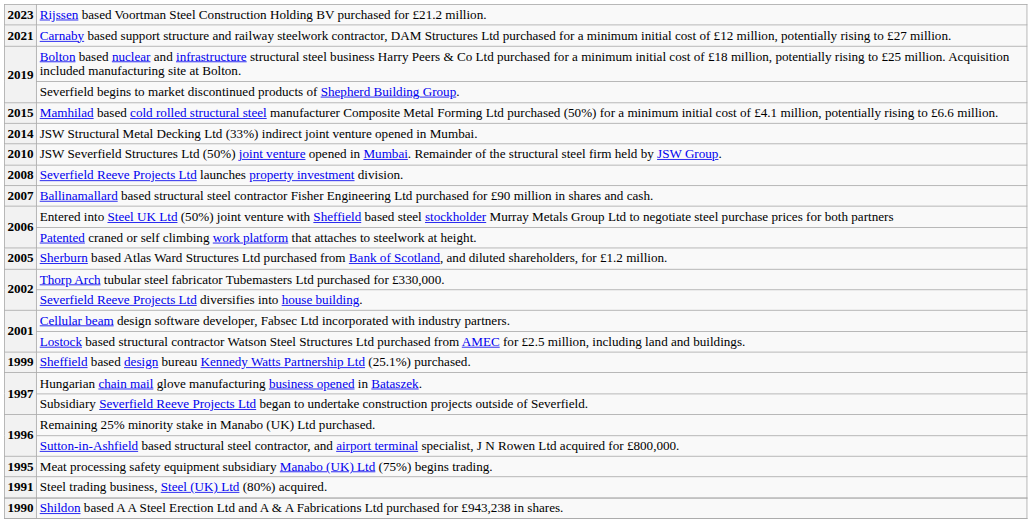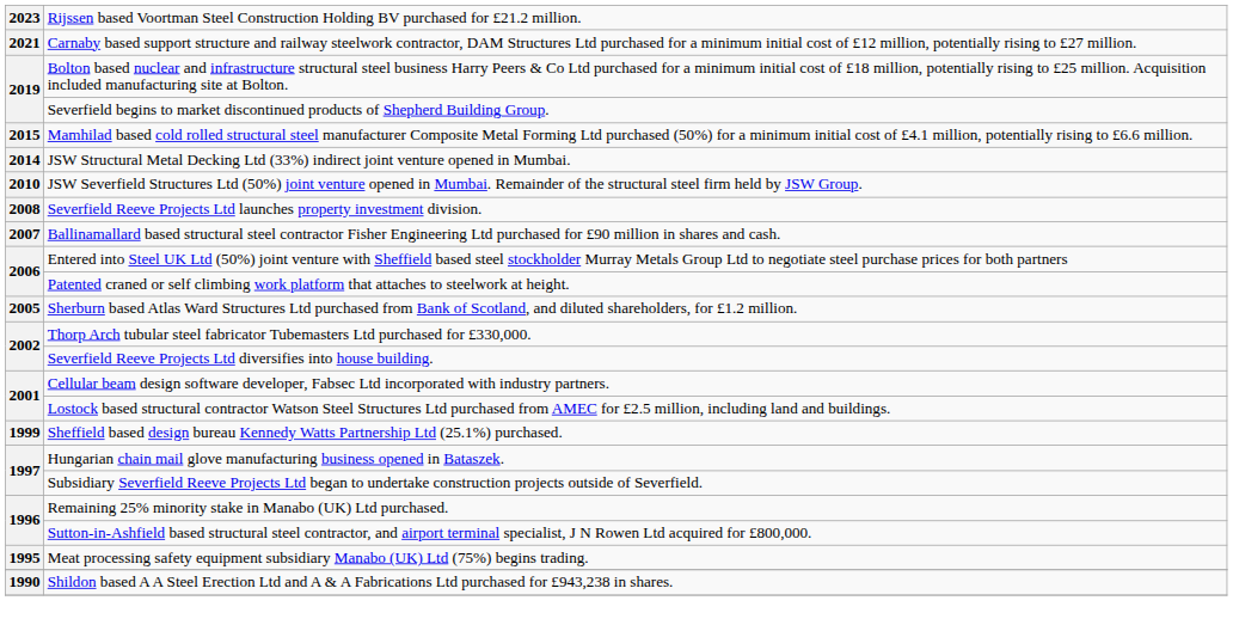 <table class="wikitable">
 <tr>
 <th>2023</th>
 <td><a href='#'>Rijssen</a> based Voortman Steel Construction Holding BV purchased for £21.2 million.</td>
 </tr>
 <tr>
 <th>2021</th>
 <td><a href='#'>Carnaby</a> based support structure and railway steelwork contractor, DAM Structures Ltd purchased for a minimum initial cost of £12 million, potentially rising to £27 million.</td>
 </tr>
 <tr>
 <th rowspan=2>2019</th>
 <td><a href='#'>Bolton</a> based <a href='#'>nuclear</a> and <a href='#'>infrastructure</a> structural steel business Harry Peers & Co Ltd purchased for a minimum initial cost of £18 million, potentially rising to £25 million. Acquisition included manufacturing site at Bolton.</td>
 </tr>
 <tr>
 <td>Severfield begins to market discontinued products of <a href='#'>Shepherd Building Group</a>.</td>
 </tr>
 <tr>
 <th>2015</th>
 <td><a href='#'>Mamhilad</a> based <a href='#'>cold rolled structural steel</a> manufacturer Composite Metal Forming Ltd purchased (50%) for a minimum initial cost of £4.1 million, potentially rising to £6.6 million.</td>
 </tr>
 <tr>
 <th>2014</th>
 <td>JSW Structural Metal Decking Ltd (33%) indirect joint venture opened in Mumbai.</td>
 </tr>
 <tr>
 <th>2010</th>
 <td>JSW Severfield Structures Ltd (50%) <a href='#'>joint venture</a> opened in <a href='#'>Mumbai</a>. Remainder of the structural steel firm held by <a href='#'>JSW Group</a>.</td>
 </tr>
 <tr>
 <th>2008</th>
 <td><a href='#'>Severfield Reeve Projects Ltd</a> launches <a href='#'>property investment</a> division.</td>
 </tr>
 <tr>
 <th>2007</th>
 <td><a href='#'>Ballinamallard</a> based structural steel contractor Fisher Engineering Ltd purchased for £90 million in shares and cash.</td>
 </tr>
 <tr>
 <th rowspan=2>2006</th>
 <td>Entered into <a href='#'>Steel UK Ltd</a> (50%) joint venture with <a href='#'>Sheffield</a> based steel <a href='#'>stockholder</a> Murray Metals Group Ltd to negotiate steel purchase prices for both partners</td>
 </tr>
 <tr>
 <td><a href='#'>Patented</a> craned or self climbing <a href='#'>work platform</a> that attaches to steelwork at height.</td>
 </tr>
 <tr>
 <th>2005</th>
 <td><a href='#'>Sherburn</a> based Atlas Ward Structures Ltd purchased from <a href='#'>Bank of Scotland</a>, and diluted shareholders, for £1.2 million.</td>
 </tr>
 <tr>
 <th rowspan=2>2002</th>
 <td><a href='#'>Thorp Arch</a> tubular steel fabricator Tubemasters Ltd purchased for £330,000.</td>
 </tr>
 <tr>
 <td><a href='#'>Severfield Reeve Projects Ltd</a> diversifies into <a href='#'>house building</a>.</td>
 </tr>
 <tr>
 <th rowspan=2>2001</th>
 <td><a href='#'>Cellular beam</a> design software developer, Fabsec Ltd incorporated with industry partners.</td>
 </tr>
 <tr>
 <td><a href='#'>Lostock</a> based structural contractor Watson Steel Structures Ltd purchased from <a href='#'>AMEC</a> for £2.5 million, including land and buildings.</td>
 </tr>
 <tr>
 <th>1999</th>
 <td><a href='#'>Sheffield</a> based <a href='#'>design</a> bureau <a href='#'>Kennedy Watts Partnership Ltd</a> (25.1%) purchased.</td>
 </tr>
 <tr>
 <th rowspan=2>1997</th>
 <td>Hungarian <a href='#'>chain mail</a> glove manufacturing <a href='#'>business opened</a> in <a href='#'>Bataszek</a>.</td>
 </tr>
 <tr>
 <td>Subsidiary <a href='#'>Severfield Reeve Projects Ltd</a> began to undertake construction projects outside of Severfield.</td>
 </tr>
 <tr>
 <th rowspan=2>1996</th>
 <td>Remaining 25% minority stake in Manabo (UK) Ltd purchased.</td>
 </tr>
 <tr>
 <td><a href='#'>Sutton-in-Ashfield</a> based structural steel contractor, and <a href='#'>airport terminal</a> specialist, J N Rowen Ltd acquired for £800,000.</td>
 </tr>
 <tr>
 <th>1995</th>
 <td>Meat processing safety equipment subsidiary <a href='#'>Manabo (UK) Ltd</a> (75%) begins trading.</td>
 </tr>
 <tr>
-<th>1991</th>
-<td>Steel trading business, <a href='#'>Steel (UK) Ltd</a> (80%) acquired.</td>
-</tr>
-<tr>
 </tr>
 <tr>
 <th>1990</th>
 <td><a href='#'>Shildon</a> based A A Steel Erection Ltd and A & A Fabrications Ltd purchased for £943,238 in shares.</td>
 </tr>
 <tr>
 </tr>
 </table>
